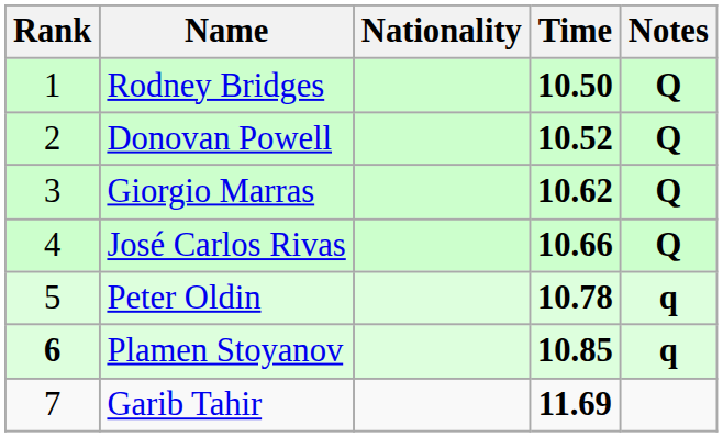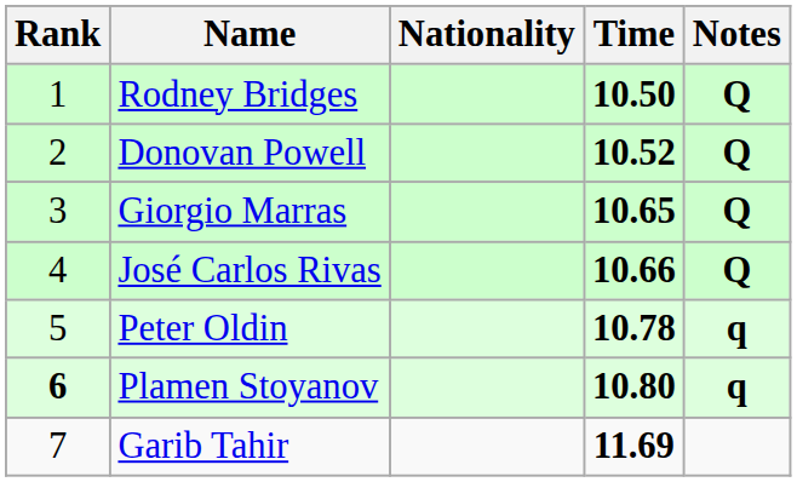 <table class="wikitable sortable" style="text-align:center">
 <tr>
 <th>Rank</th>
 <th>Name</th>
 <th>Nationality</th>
 <th>Time</th>
 <th>Notes</th>
 </tr>
 <tr bgcolor=ccffcc>
 <td>1</td>
 <td align=left><a href='#'>Rodney Bridges</a></td>
 <td align=left></td>
 <td><strong>10.50</strong></td>
 <td><strong>Q</strong></td>
 </tr>
 <tr bgcolor=ccffcc>
 <td>2</td>
 <td align=left><a href='#'>Donovan Powell</a></td>
 <td align=left></td>
 <td><strong>10.52</strong></td>
 <td><strong>Q</strong></td>
 </tr>
 <tr bgcolor=ccffcc>
 <td>3</td>
 <td align=left><a href='#'>Giorgio Marras</a></td>
 <td align=left></td>
-<td><strong>10.62</strong></td>
+<td><strong>10.65</strong></td>
 <td><strong>Q</strong></td>
 </tr>
 <tr bgcolor=ccffcc>
 <td>4</td>
 <td align=left><a href='#'>José Carlos Rivas</a></td>
 <td align=left></td>
 <td><strong>10.66</strong></td>
 <td><strong>Q</strong></td>
 </tr>
 <tr bgcolor=ddffdd>
 <td>5</td>
 <td align=left><a href='#'>Peter Oldin</a></td>
 <td align=left></td>
 <td><strong>10.78</strong></td>
 <td><strong>q</strong></td>
 </tr>
 <tr bgcolor=ddffdd>
 <td><strong>6</strong></td>
 <td align=left><a href='#'>Plamen Stoyanov</a></td>
 <td align=left></td>
-<td><strong>10.85</strong></td>
+<td><strong>10.80</strong></td>
 <td><strong>q</strong></td>
 </tr>
 <tr>
 <td>7</td>
 <td align=left><a href='#'>Garib Tahir</a></td>
 <td align=left></td>
 <td><strong>11.69</strong></td>
 <td></td>
 </tr>
 </table>
